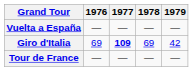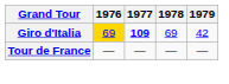 <table class="wikitable plainrowheaders">
 <tr>
 <th scope="col"><a href='#'>Grand Tour</a></th>
 <th scope="col">1976</th>
 <th scope="col">1977</th>
 <th scope="col">1978</th>
 <th scope="col">1979</th>
 </tr>
 <tr style="text-align:center;">
-<th scope="row"> <a href='#'>Vuelta a España</a></th>
-<td>—</td>
-<td>—</td>
-<td>—</td>
-<td>—</td>
-</tr>
-<tr style="text-align:center;">
 <th scope="row"> <a href='#'>Giro d'Italia</a></th>
-<td style="text-align:center;"><a href='#'>69</a></td>
+<td style="background: gold; text-align:center;"><a href='#'>69</a></td>
 <td style="text-align:center;"><strong><a href='#'>109</a></strong></td>
 <td style="text-align:center;"><a href='#'>69</a></td>
 <td style="text-align:center;"><a href='#'>42</a></td>
 </tr>
 <tr style="text-align:center;">
 <th scope="row"> <a href='#'>Tour de France</a></th>
 <td>—</td>
 <td>—</td>
 <td>—</td>
 <td>—</td>
 </tr>
 </table>
